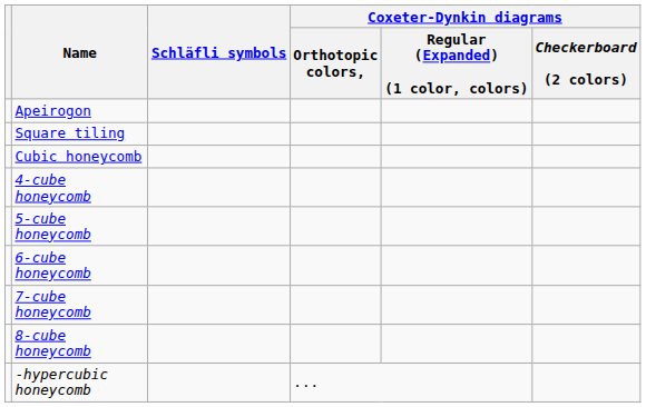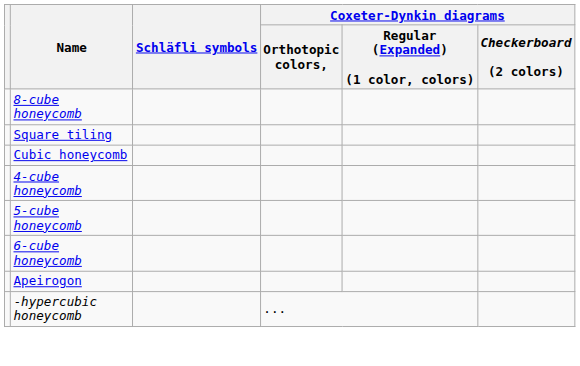 <table class="wikitable">
 <tr>
 <th rowspan=2></th>
 <th rowspan=2 width=120>Name</th>
 <th rowspan=2><a href='#'>Schläfli symbols</a></th>
 <th colspan="3"><a href='#'>Coxeter-Dynkin diagrams</a></th>
 </tr>
 <tr>
 <th>Orthotopic<br> colors, </th>
 <th>Regular<br>(<a href='#'>Expanded</a>)<br><br>(1 color,  colors)</th>
 <th><em>Checkerboard</em><br><br>(2 colors)</th>
 </tr>
 <tr>
 <td></td>
-<td><a href='#'>Apeirogon</a></td>
+<td><em><a href='#'>8-cube honeycomb</a></em></td>
 <td></td>
 <td></td>
-<td> </td>
-<td> </td>
+<td><br></td>
+<td></td>
 </tr>
 <tr>
 <td></td>
 <td><a href='#'>Square tiling</a></td>
 <td></td>
 <td></td>
 <td><br></td>
 <td></td>
 </tr>
 <tr>
 <td></td>
 <td><a href='#'>Cubic honeycomb</a></td>
 <td></td>
 <td></td>
 <td><br></td>
 <td></td>
 </tr>
 <tr>
 <td></td>
 <td><em><a href='#'>4-cube honeycomb</a></em></td>
 <td></td>
 <td></td>
 <td><br></td>
 <td></td>
 </tr>
 <tr>
 <td></td>
 <td><em><a href='#'>5-cube honeycomb</a></em></td>
 <td></td>
 <td></td>
 <td><br></td>
 <td></td>
 </tr>
 <tr>
 <td></td>
 <td><em><a href='#'>6-cube honeycomb</a></em></td>
 <td></td>
 <td></td>
 <td><br></td>
 <td></td>
 </tr>
 <tr>
 <td></td>
-<td><em><a href='#'>7-cube honeycomb</a></em></td>
+<td><a href='#'>Apeirogon</a></td>
 <td></td>
 <td></td>
-<td><br></td>
-<td></td>
-</tr>
-<tr>
-<td></td>
-<td><em><a href='#'>8-cube honeycomb</a></em></td>
-<td></td>
-<td></td>
-<td><br></td>
-<td></td>
+<td> </td>
+<td> </td>
 </tr>
 <tr>
 <td></td>
 <td>-<em>hypercubic honeycomb</em></td>
 <td></td>
 <td colspan=2>...</td>
 </tr>
 </table>
